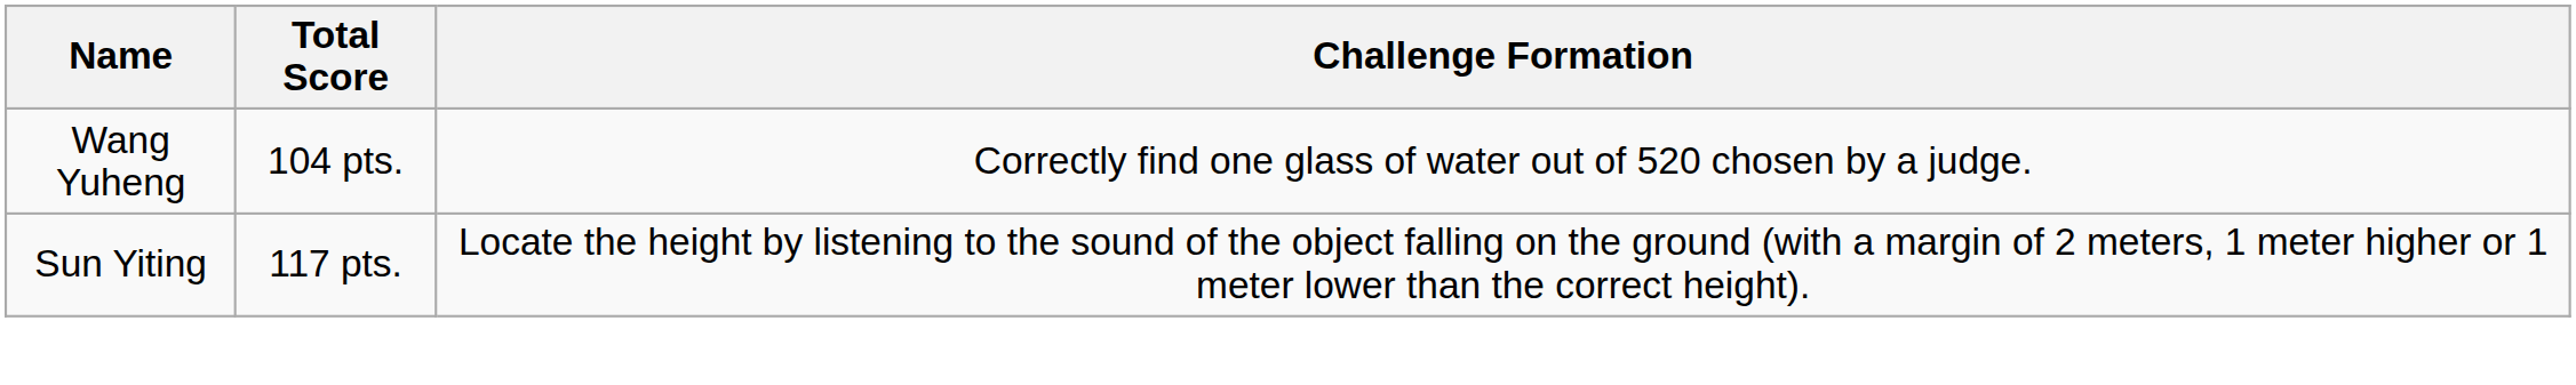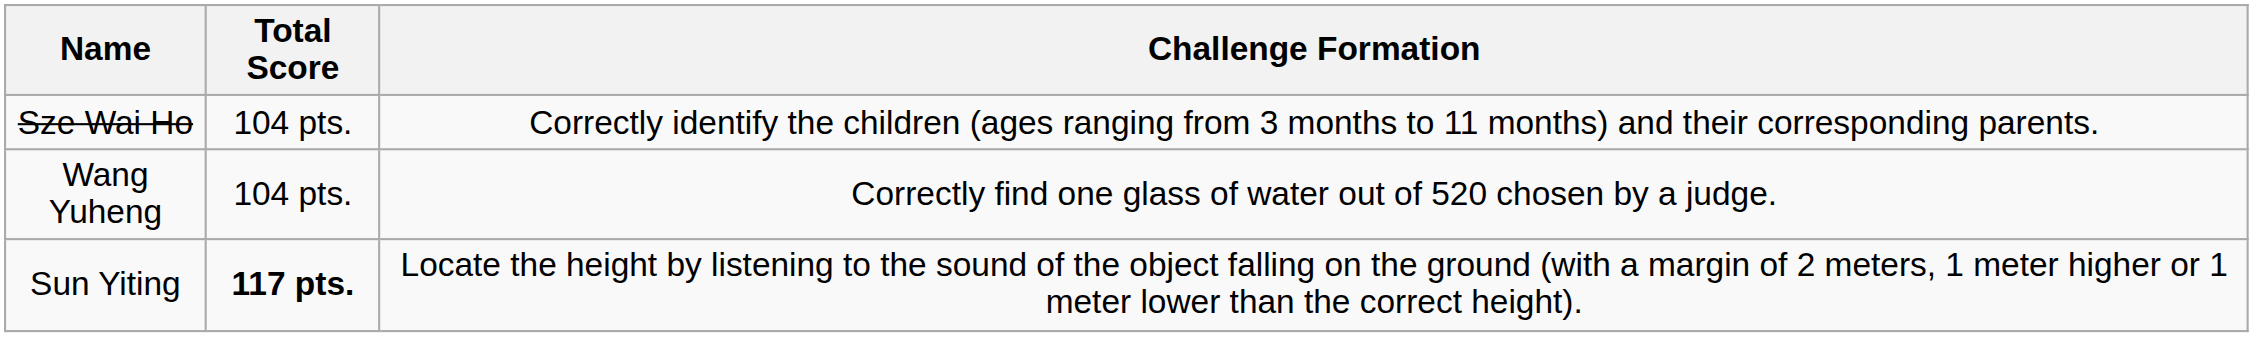 <table class="wikitable" style="width:85%; text-align:center">
 <tr>
 <th>Name</th>
 <th>Total Score</th>
 <th>Challenge Formation</th>
+</tr>
+<tr>
+<td><s>Sze Wai Ho</s></td>
+<td>104 pts.</td>
+<td>Correctly identify the children (ages ranging from 3 months to 11 months) and their corresponding parents.</td>
 </tr>
 <tr>
 <td>Wang Yuheng</td>
 <td>104 pts.</td>
 <td>Correctly find one glass of water out of 520 chosen by a judge.</td>
 </tr>
 <tr>
 <td>Sun Yiting</td>
-<td>117 pts.</td>
+<td><strong>117 pts.</strong></td>
 <td>Locate the height by listening to the sound of the object falling on the ground (with a margin of 2 meters, 1 meter higher or 1 meter lower than the correct height).</td>
 </tr>
 </table>
